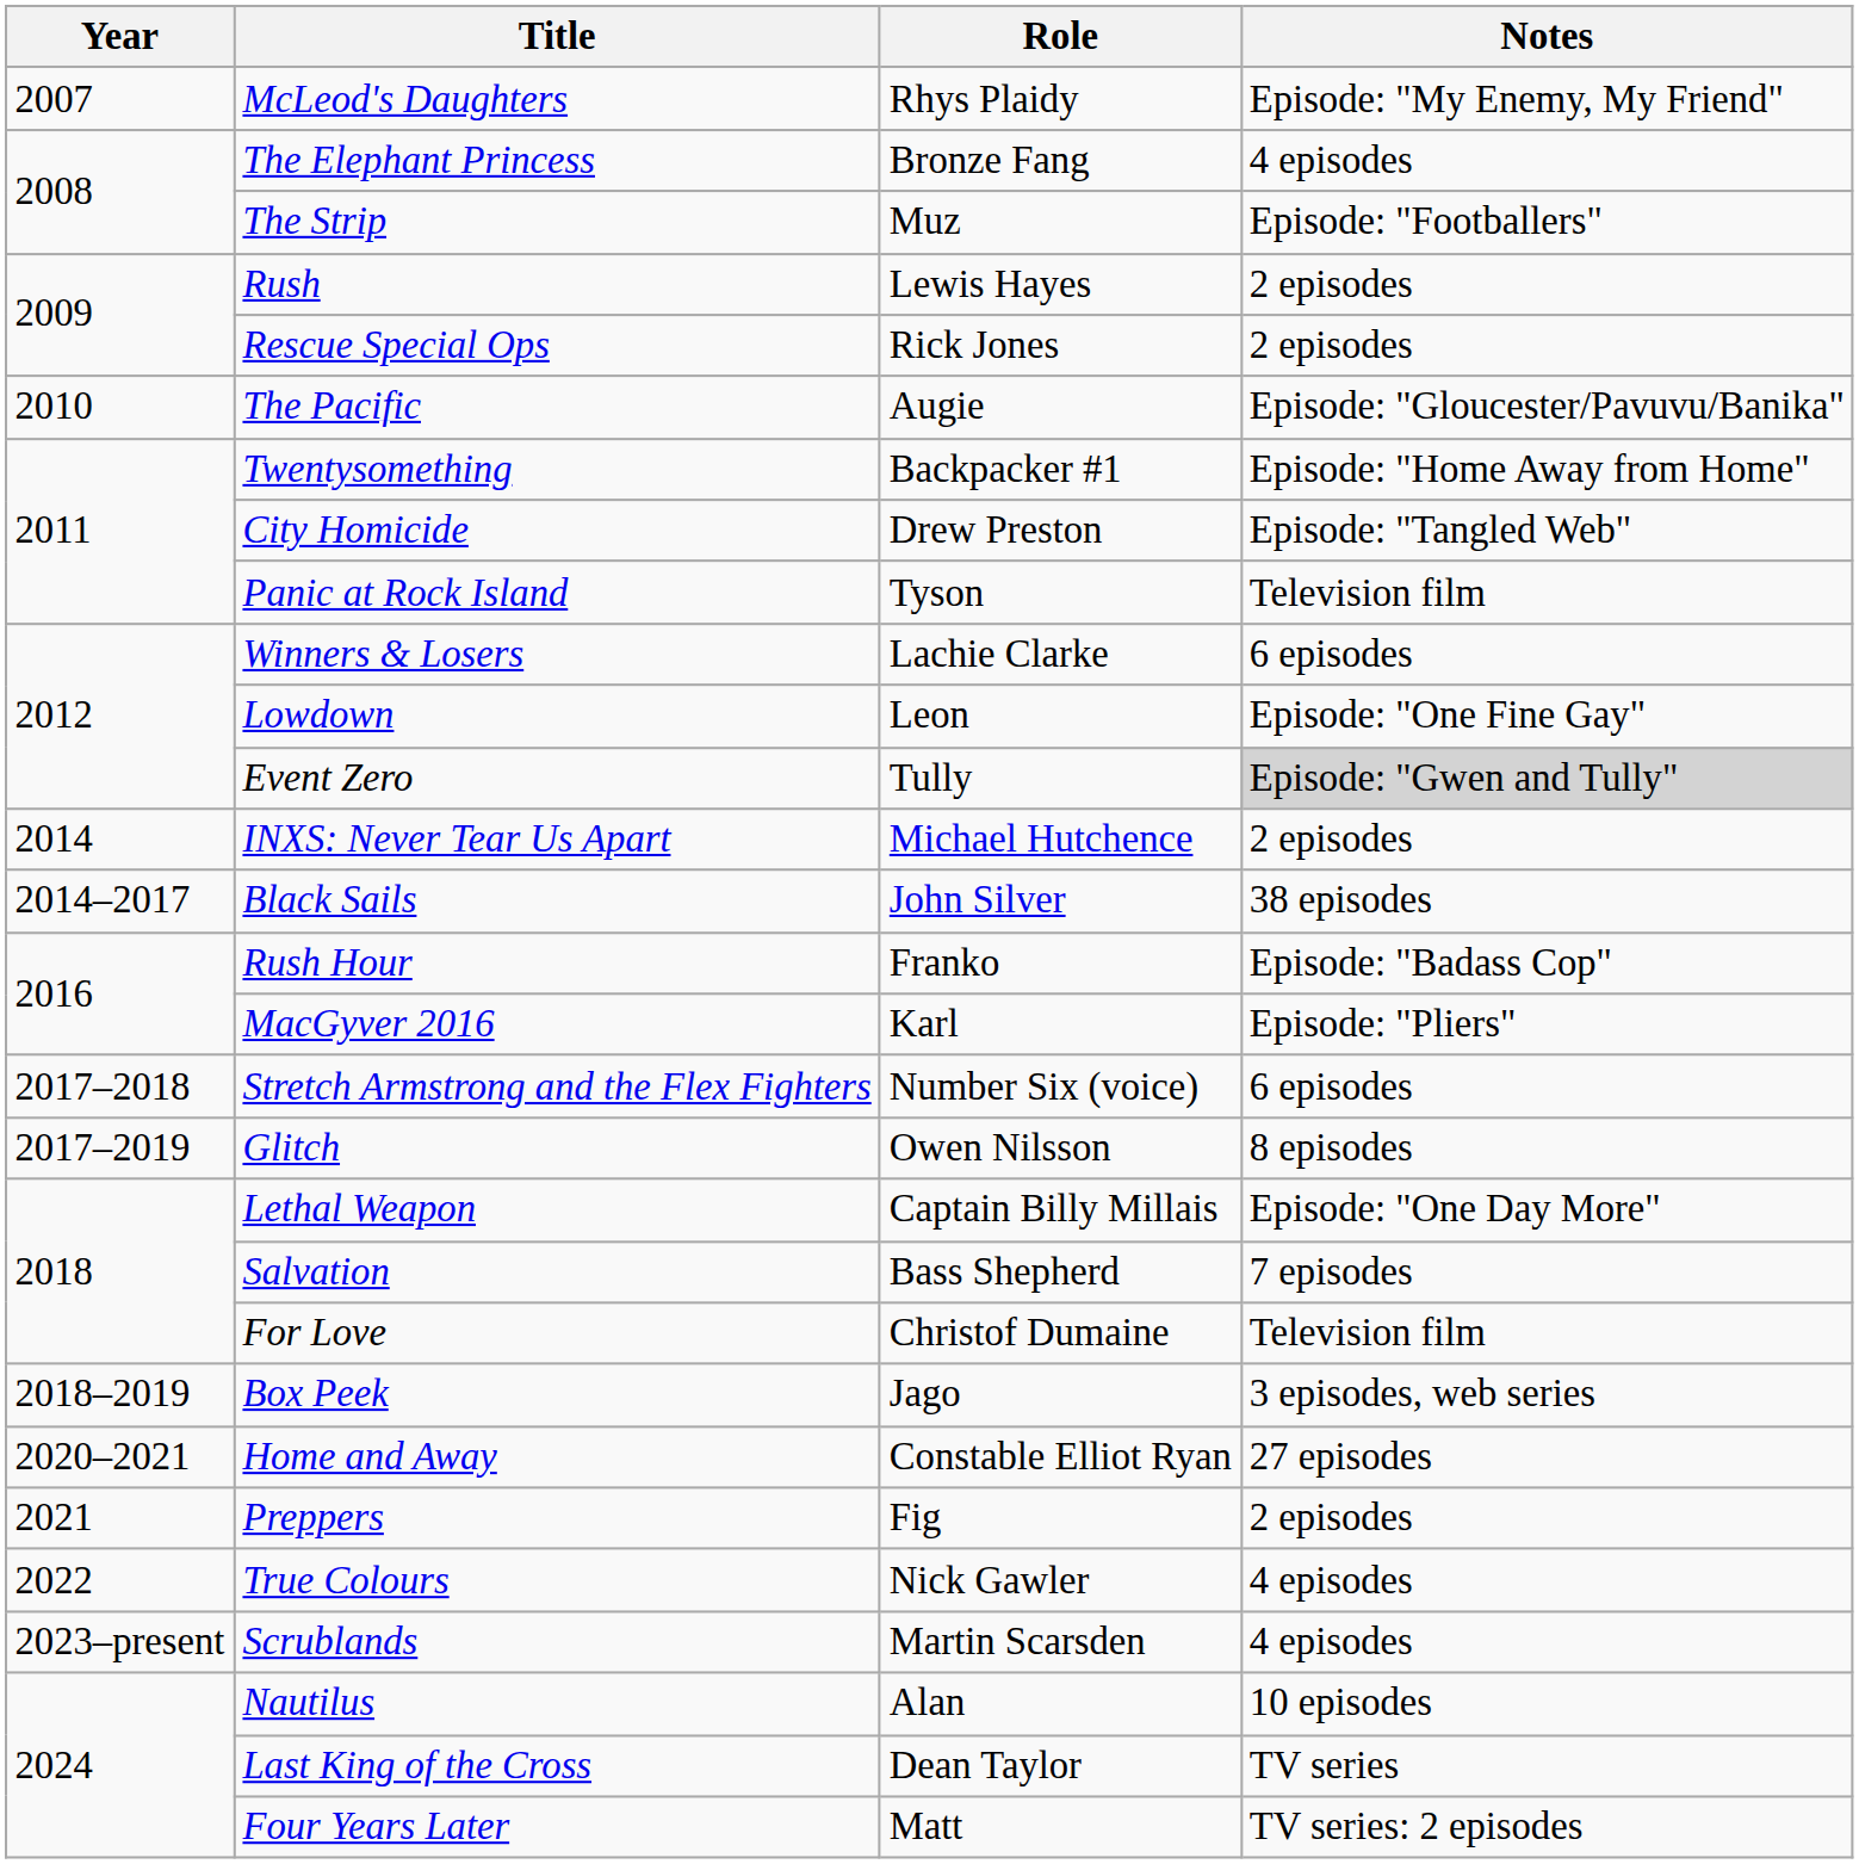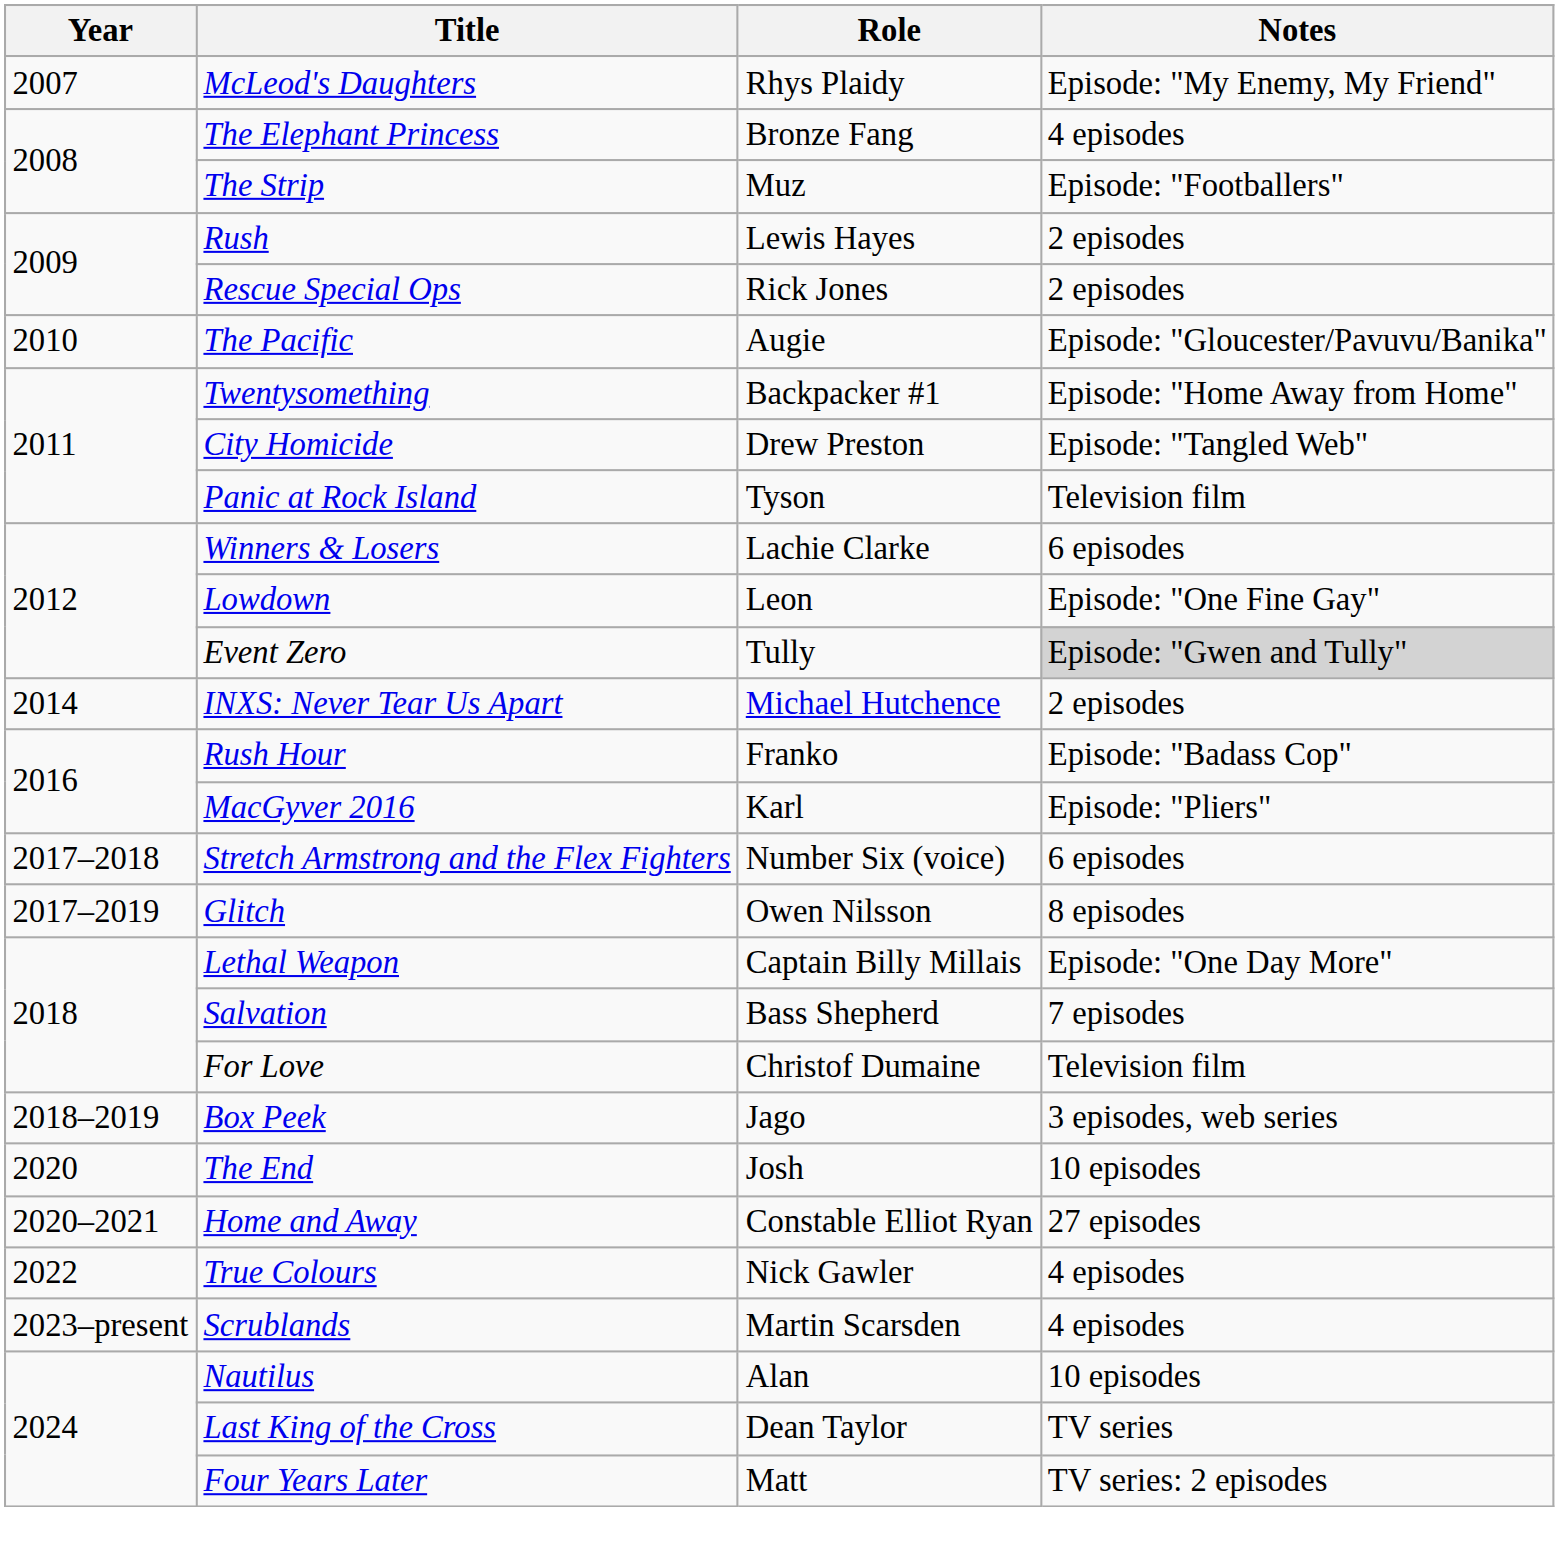 <table class="wikitable sortable">
 <tr>
 <th>Year</th>
 <th>Title</th>
 <th>Role</th>
 <th class="unsortable">Notes</th>
 </tr>
 <tr>
 <td>2007</td>
 <td><em><a href='#'>McLeod's Daughters</a></em></td>
 <td>Rhys Plaidy</td>
 <td>Episode: "My Enemy, My Friend"</td>
 </tr>
 <tr>
 <td rowspan="2">2008</td>
 <td><em><a href='#'>The Elephant Princess</a></em></td>
 <td>Bronze Fang</td>
 <td>4 episodes</td>
 </tr>
 <tr>
 <td><em><a href='#'>The Strip</a></em></td>
 <td>Muz</td>
 <td>Episode: "Footballers"</td>
 </tr>
 <tr>
 <td rowspan="2">2009</td>
 <td><em><a href='#'>Rush</a></em></td>
 <td>Lewis Hayes</td>
 <td>2 episodes</td>
 </tr>
 <tr>
 <td><em><a href='#'>Rescue Special Ops</a></em></td>
 <td>Rick Jones</td>
 <td>2 episodes</td>
 </tr>
 <tr>
 <td>2010</td>
 <td><em><a href='#'>The Pacific</a></em></td>
 <td>Augie</td>
 <td>Episode: "Gloucester/Pavuvu/Banika"</td>
 </tr>
 <tr>
 <td rowspan="3">2011</td>
 <td><em><a href='#'>Twentysomething</a></em></td>
 <td>Backpacker #1</td>
 <td>Episode: "Home Away from Home"</td>
 </tr>
 <tr>
 <td><em><a href='#'>City Homicide</a></em></td>
 <td>Drew Preston</td>
 <td>Episode: "Tangled Web"</td>
 </tr>
 <tr>
 <td><em><a href='#'>Panic at Rock Island</a></em></td>
 <td>Tyson</td>
 <td>Television film</td>
 </tr>
 <tr>
 <td rowspan="3">2012</td>
 <td><em><a href='#'>Winners & Losers</a></em></td>
 <td>Lachie Clarke</td>
 <td>6 episodes</td>
 </tr>
 <tr>
 <td><em><a href='#'>Lowdown</a></em></td>
 <td>Leon</td>
 <td>Episode: "One Fine Gay"</td>
 </tr>
 <tr>
 <td><em>Event Zero</em></td>
 <td>Tully</td>
 <td style="background: lightgrey;">Episode: "Gwen and Tully"</td>
 </tr>
 <tr>
 <td>2014</td>
 <td><em><a href='#'>INXS: Never Tear Us Apart</a></em></td>
 <td><a href='#'>Michael Hutchence</a></td>
 <td>2 episodes</td>
 </tr>
 <tr>
-<td>2014–2017</td>
-<td><em><a href='#'>Black Sails</a></em></td>
-<td><a href='#'>John Silver</a></td>
-<td>38 episodes</td>
-</tr>
-<tr>
 <td rowspan="2">2016</td>
 <td><em><a href='#'>Rush Hour</a></em></td>
 <td>Franko</td>
 <td>Episode: "Badass Cop"</td>
 </tr>
 <tr>
 <td><em><a href='#'>MacGyver 2016</a></em></td>
 <td>Karl</td>
 <td>Episode: "Pliers"</td>
 </tr>
 <tr>
 <td>2017–2018</td>
 <td><em><a href='#'>Stretch Armstrong and the Flex Fighters</a></em></td>
 <td>Number Six (voice)</td>
 <td>6 episodes</td>
 </tr>
 <tr>
 <td>2017–2019</td>
 <td><em><a href='#'>Glitch</a></em></td>
 <td>Owen Nilsson</td>
 <td>8 episodes</td>
 </tr>
 <tr>
 <td rowspan="3">2018</td>
 <td><em><a href='#'>Lethal Weapon</a></em></td>
 <td>Captain Billy Millais</td>
 <td>Episode: "One Day More"</td>
 </tr>
 <tr>
 <td><em><a href='#'>Salvation</a></em></td>
 <td>Bass Shepherd</td>
 <td>7 episodes</td>
 </tr>
 <tr>
 <td><em>For Love</em></td>
 <td>Christof Dumaine</td>
 <td>Television film</td>
 </tr>
 <tr>
 <td>2018–2019</td>
 <td><em><a href='#'>Box Peek</a></em></td>
 <td>Jago</td>
 <td>3 episodes, web series</td>
 </tr>
 <tr>
+<td>2020</td>
+<td><em><a href='#'>The End</a></em></td>
+<td>Josh</td>
+<td>10 episodes</td>
+</tr>
+<tr>
 <td>2020–2021</td>
 <td><em><a href='#'>Home and Away</a></em></td>
 <td>Constable Elliot Ryan</td>
 <td>27 episodes</td>
-</tr>
-<tr>
-<td>2021</td>
-<td><em><a href='#'>Preppers</a></em></td>
-<td>Fig</td>
-<td>2 episodes</td>
 </tr>
 <tr>
 <td>2022</td>
 <td><em><a href='#'>True Colours</a></em></td>
 <td>Nick Gawler</td>
 <td>4 episodes</td>
 </tr>
 <tr>
 <td>2023–present</td>
 <td><em><a href='#'>Scrublands</a></em></td>
 <td>Martin Scarsden</td>
 <td>4 episodes</td>
 </tr>
 <tr>
 <td rowspan="3">2024</td>
 <td><em><a href='#'>Nautilus</a></em></td>
 <td>Alan</td>
 <td>10 episodes</td>
 </tr>
 <tr>
 <td><em><a href='#'>Last King of the Cross</a></em></td>
 <td>Dean Taylor</td>
 <td>TV series</td>
 </tr>
 <tr>
 <td><em><a href='#'>Four Years Later</a></em></td>
 <td>Matt</td>
 <td>TV series: 2 episodes</td>
 </tr>
 </table>
